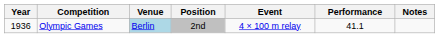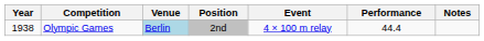 <table class="wikitable" width=55% style="font-size:90%; text-align:center;">
 <tr>
 <th>Year</th>
 <th>Competition</th>
 <th>Venue</th>
 <th>Position</th>
 <th>Event</th>
 <th>Performance</th>
 <th>Notes</th>
 </tr>
 <tr>
-<td rowspan=1>1936</td>
+<td rowspan=1>1938</td>
 <td rowspan=1 align=left><a href='#'>Olympic Games</a></td>
 <td rowspan=1 align=left style="background: lightblue;"> <a href='#'>Berlin</a></td>
 <td bgcolor=silver>2nd</td>
 <td><a href='#'>4 × 100 m relay</a></td>
-<td>41.1</td>
+<td>44.4</td>
 <td></td>
 </tr>
 </table>
